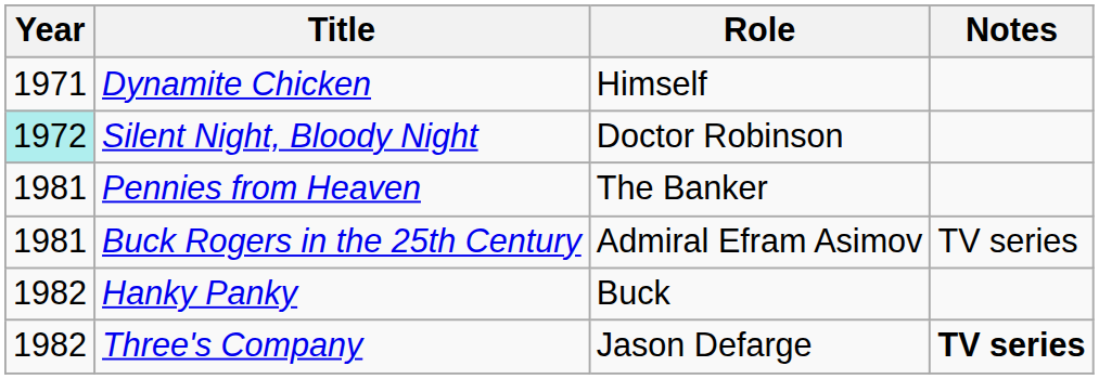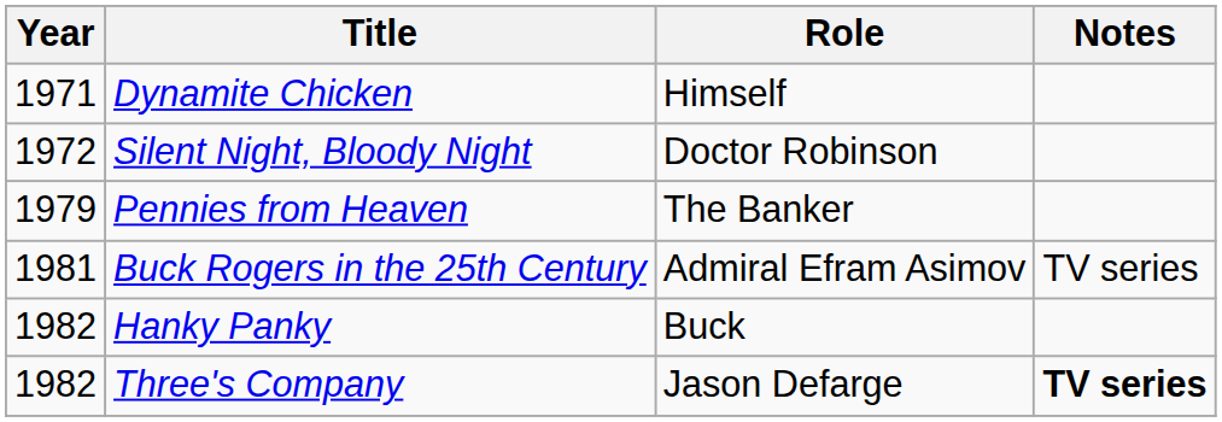 <table class="wikitable">
 <tr>
 <th>Year</th>
 <th>Title</th>
 <th>Role</th>
 <th>Notes</th>
 </tr>
 <tr>
 <td>1971</td>
 <td><em><a href='#'>Dynamite Chicken</a></em></td>
 <td>Himself</td>
 <td></td>
 </tr>
 <tr>
-<td style="background: paleturquoise;">1972</td>
+<td>1972</td>
 <td><em><a href='#'>Silent Night, Bloody Night</a></em></td>
 <td>Doctor Robinson</td>
 <td></td>
 </tr>
 <tr>
-<td>1981</td>
+<td>1979</td>
 <td><em><a href='#'>Pennies from Heaven</a></em></td>
 <td>The Banker</td>
 <td></td>
 </tr>
 <tr>
 <td>1981</td>
 <td><em><a href='#'>Buck Rogers in the 25th Century</a></em></td>
 <td>Admiral Efram Asimov</td>
 <td>TV series</td>
 </tr>
 <tr>
 <td>1982</td>
 <td><em><a href='#'>Hanky Panky</a></em></td>
 <td>Buck</td>
 <td></td>
 </tr>
 <tr>
 <td>1982</td>
 <td><em><a href='#'>Three's Company</a></em></td>
 <td>Jason Defarge</td>
 <td><strong>TV series</strong></td>
 </tr>
 </table>
